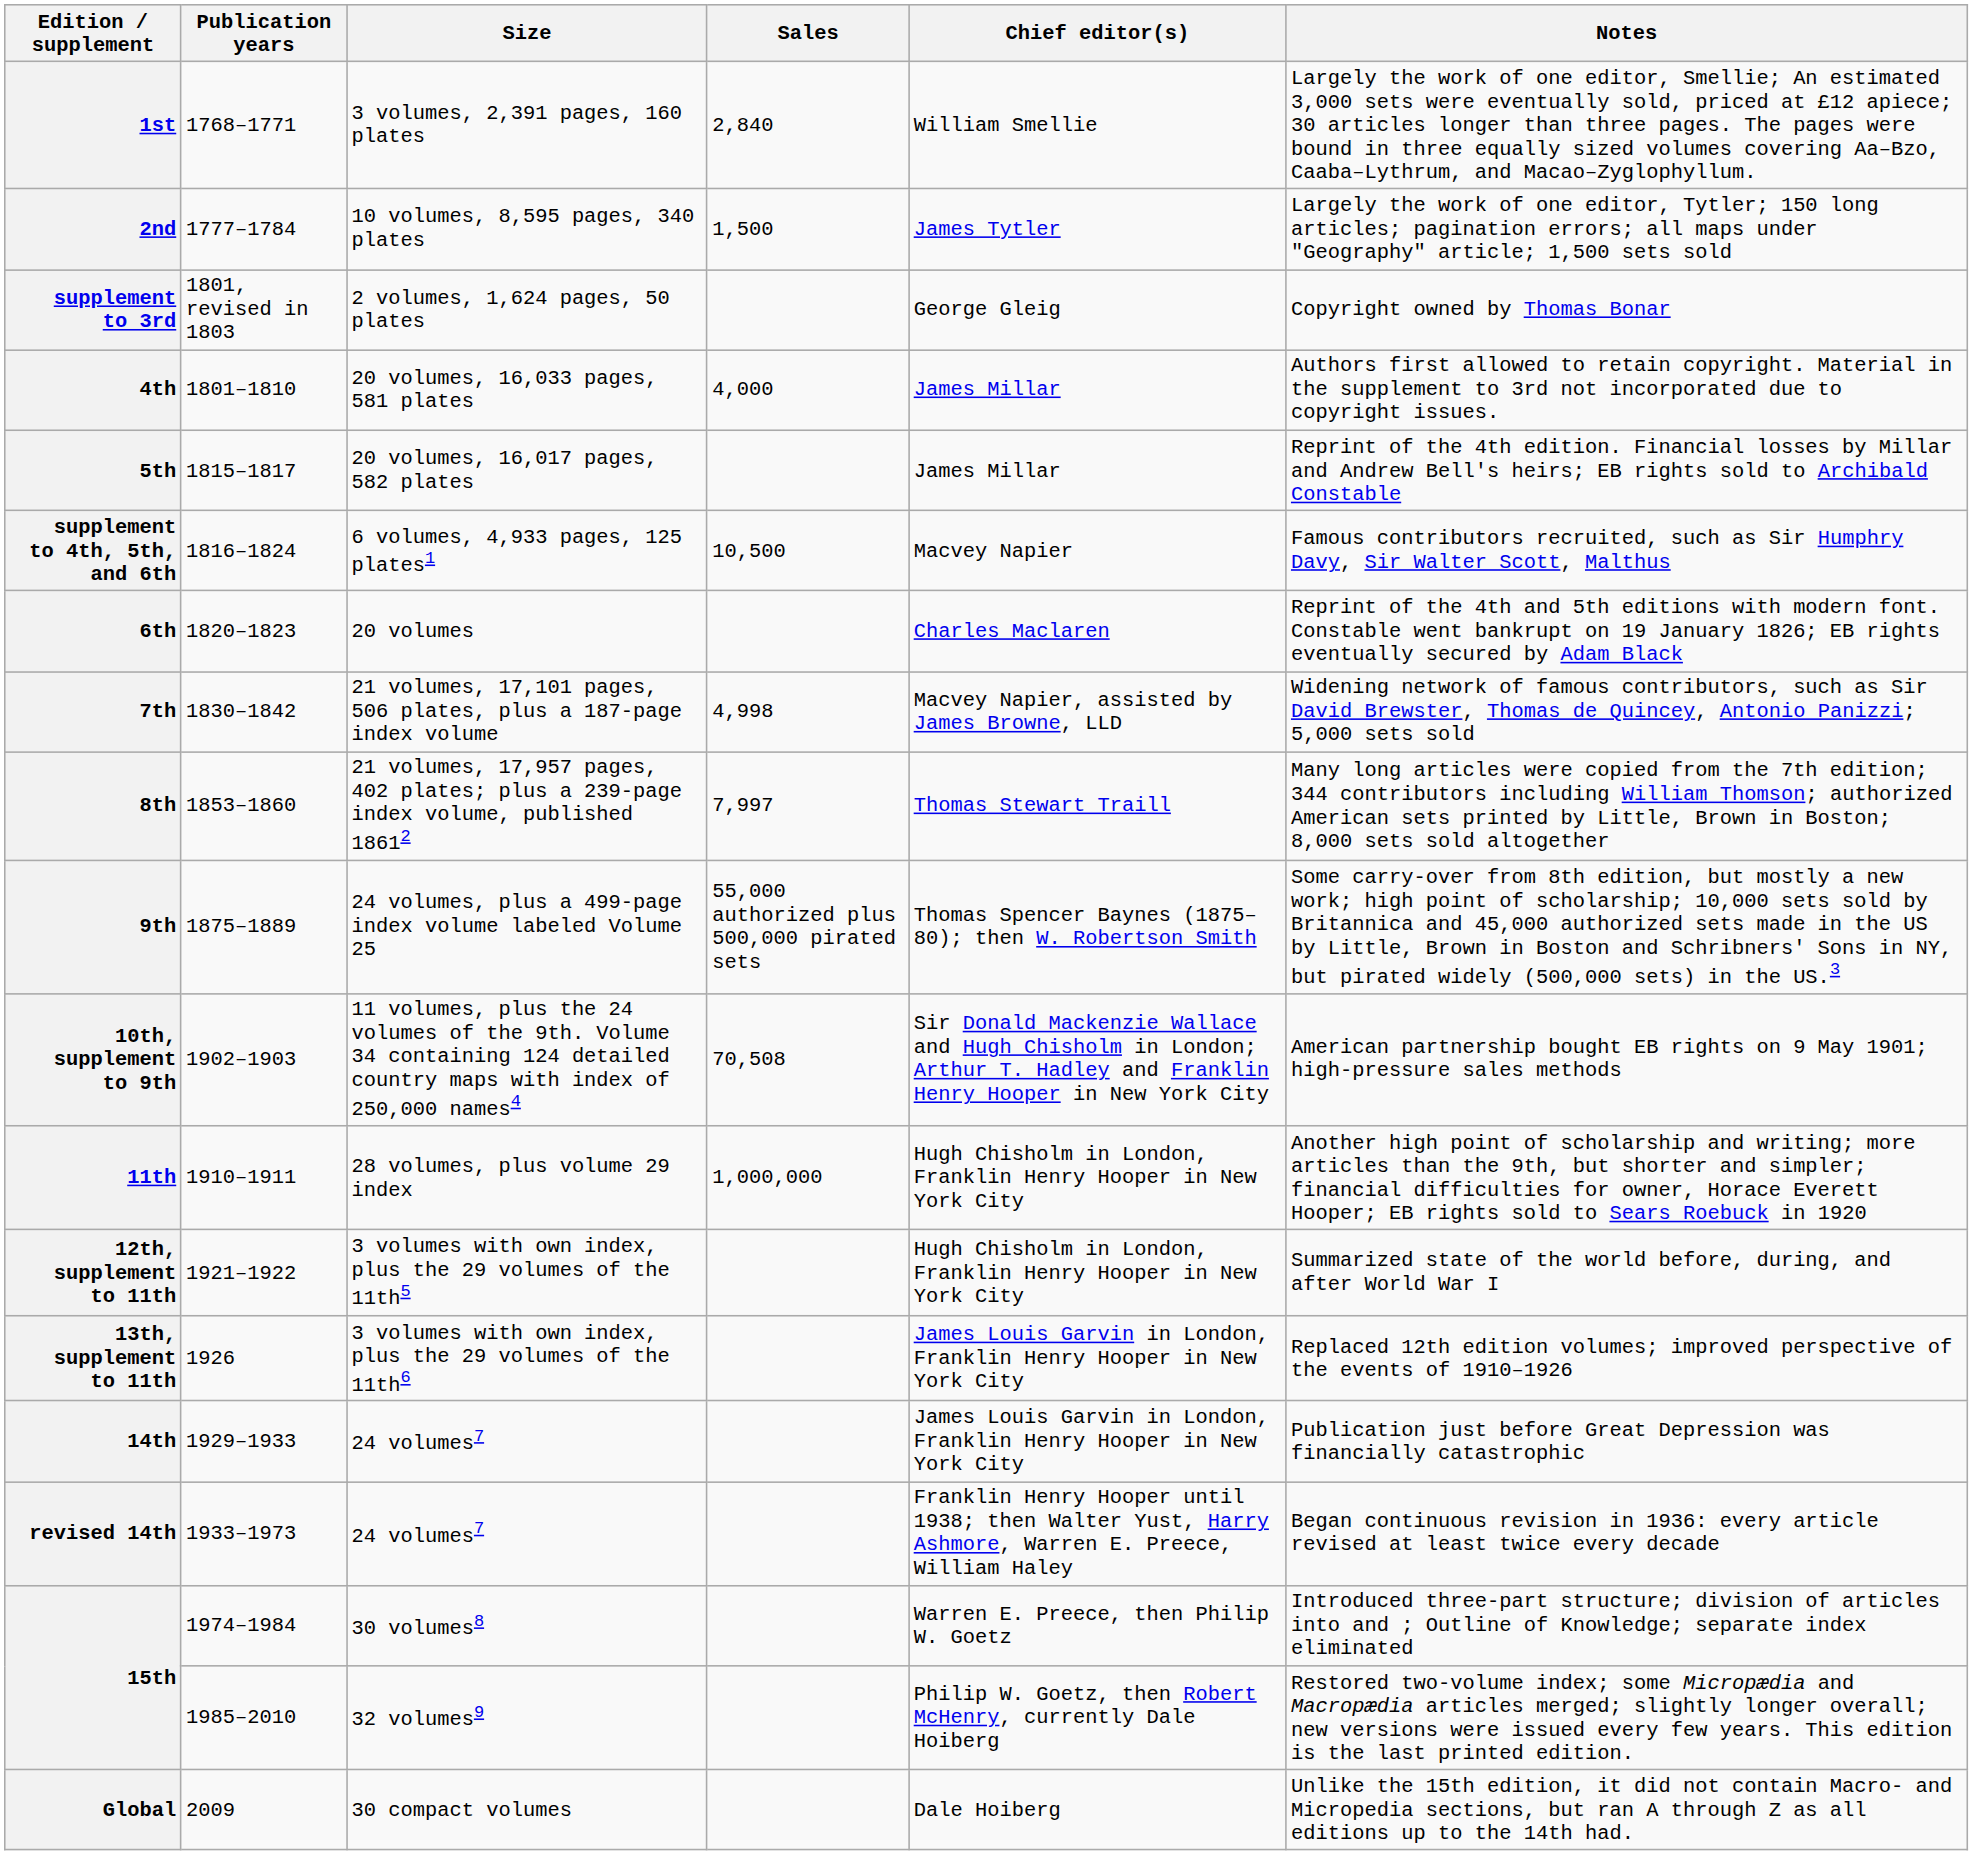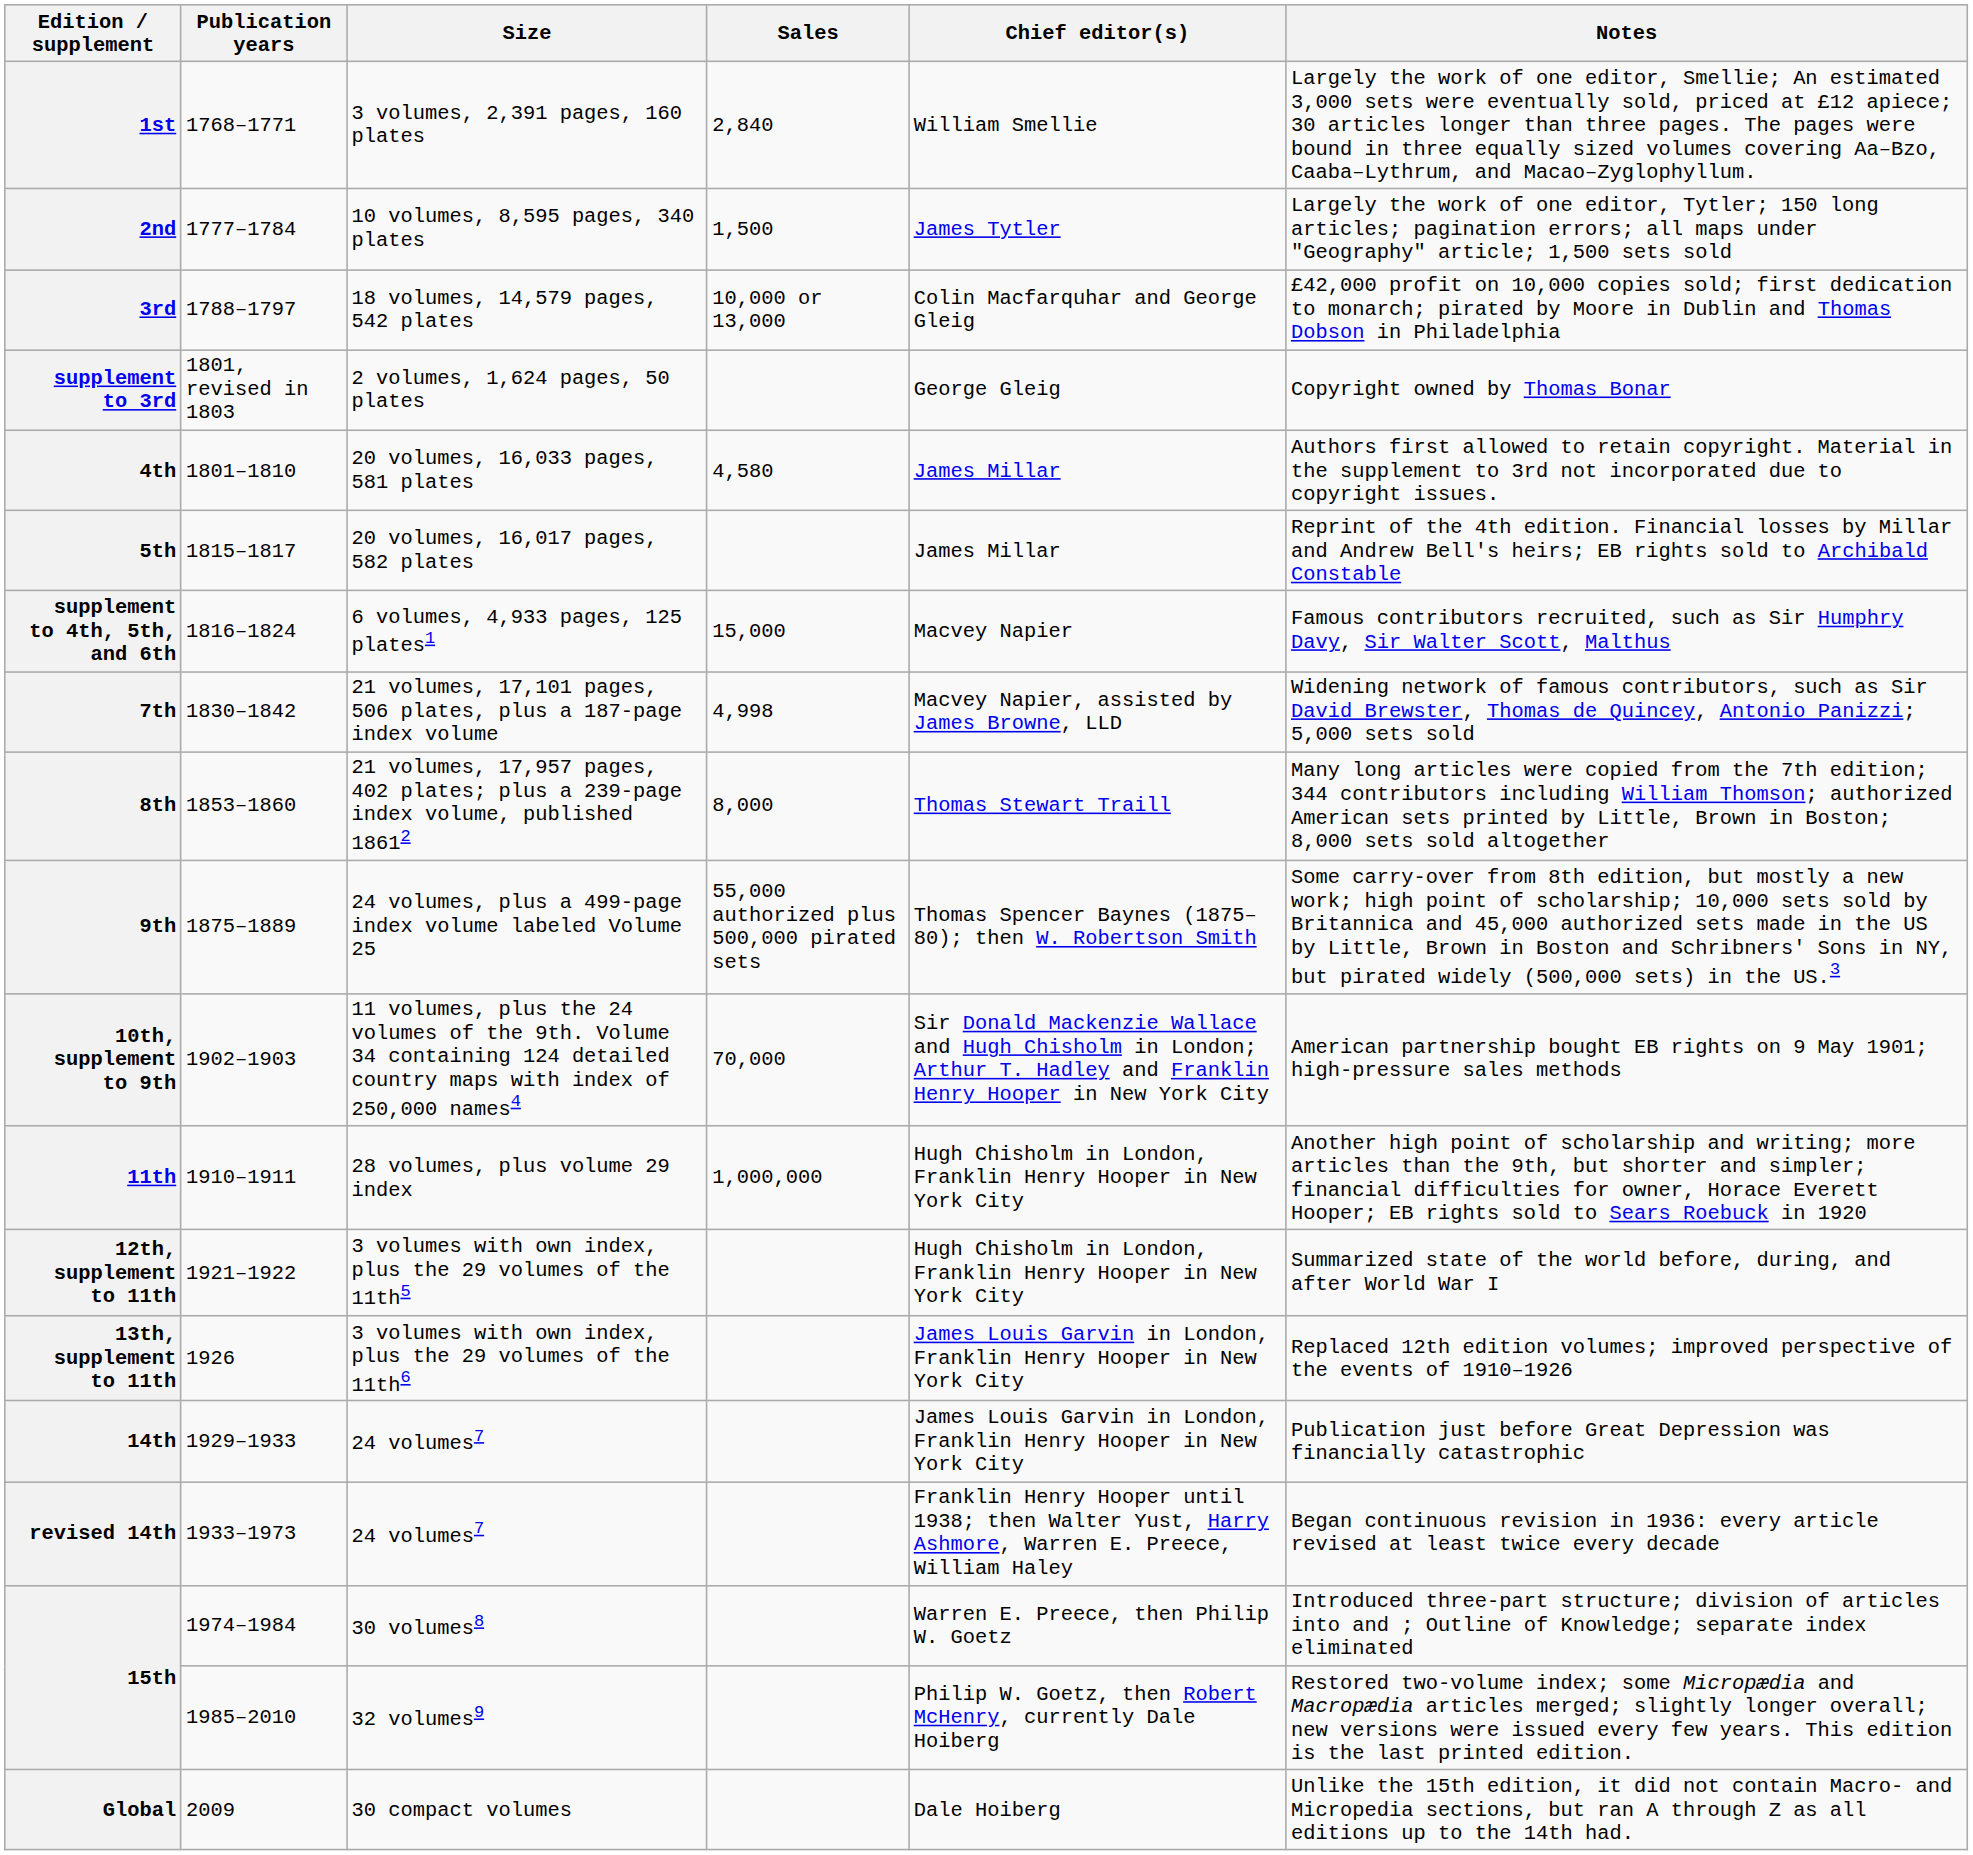 <table class="wikitable plainrowheaders">
 <tr>
 <th scope="col" abbr="Edition">Edition / supplement</th>
 <th scope="col" abbr="Publication">Publication years</th>
 <th scope="col">Size</th>
 <th scope="col">Sales</th>
 <th scope="col" abbr="Editor">Chief editor(s)</th>
 <th scope="col">Notes</th>
 </tr>
 <tr>
 <th style="text-align:right;"><a href='#'>1st</a></th>
 <td>1768–1771</td>
 <td>3 volumes, 2,391 pages, 160 plates</td>
 <td>2,840</td>
 <td>William Smellie</td>
 <td>Largely the work of one editor, Smellie; An estimated 3,000 sets were eventually sold, priced at £12 apiece; 30 articles longer than three pages. The pages were bound in three equally sized volumes covering Aa–Bzo, Caaba–Lythrum, and Macao–Zyglophyllum.</td>
 </tr>
 <tr>
 <th style="text-align:right;"><a href='#'>2nd</a></th>
 <td>1777–1784</td>
 <td>10 volumes, 8,595 pages, 340 plates</td>
 <td>1,500</td>
 <td><a href='#'>James Tytler</a></td>
 <td>Largely the work of one editor, Tytler; 150 long articles; pagination errors; all maps under "Geography" article; 1,500 sets sold</td>
 </tr>
 <tr>
+<th style="text-align:right;"><a href='#'>3rd</a></th>
+<td>1788–1797</td>
+<td>18 volumes, 14,579 pages, 542 plates</td>
+<td>10,000 or 13,000</td>
+<td>Colin Macfarquhar and George Gleig</td>
+<td>£42,000 profit on 10,000 copies sold; first dedication to monarch; pirated by Moore in Dublin and <a href='#'>Thomas Dobson</a> in Philadelphia</td>
+</tr>
+<tr>
 <th style="text-align:right;"><a href='#'>supplement to 3rd</a></th>
 <td>1801, revised in 1803</td>
 <td>2 volumes, 1,624 pages, 50 plates</td>
 <td></td>
 <td>George Gleig</td>
 <td>Copyright owned by <a href='#'>Thomas Bonar</a></td>
 </tr>
 <tr>
 <th style="text-align:right;">4th</th>
 <td>1801–1810</td>
 <td>20 volumes, 16,033 pages, 581 plates</td>
-<td>4,000</td>
+<td>4,580</td>
 <td><a href='#'>James Millar</a></td>
 <td>Authors first allowed to retain copyright. Material in the supplement to 3rd not incorporated due to copyright issues.</td>
 </tr>
 <tr>
 <th style="text-align:right;">5th</th>
 <td>1815–1817</td>
 <td>20 volumes, 16,017 pages, 582 plates</td>
 <td></td>
 <td>James Millar</td>
 <td>Reprint of the 4th edition. Financial losses by Millar and Andrew Bell's heirs; EB rights sold to <a href='#'>Archibald Constable</a></td>
 </tr>
 <tr>
 <th style="text-align:right;">supplement to 4th, 5th, and 6th</th>
 <td>1816–1824</td>
 <td>6 volumes, 4,933 pages, 125 plates<sup><a href='#'>1</a></sup></td>
-<td>10,500</td>
+<td>15,000</td>
 <td>Macvey Napier</td>
 <td>Famous contributors recruited, such as Sir <a href='#'>Humphry Davy</a>, <a href='#'>Sir Walter Scott</a>, <a href='#'>Malthus</a></td>
-</tr>
-<tr>
-<th style="text-align:right;">6th</th>
-<td>1820–1823</td>
-<td>20 volumes</td>
-<td></td>
-<td><a href='#'>Charles Maclaren</a></td>
-<td>Reprint of the 4th and 5th editions with modern font. Constable went bankrupt on 19 January 1826; EB rights eventually secured by <a href='#'>Adam Black</a></td>
 </tr>
 <tr>
 <th style="text-align:right;">7th</th>
 <td>1830–1842</td>
 <td>21 volumes, 17,101 pages, 506 plates, plus a 187-page index volume</td>
 <td>4,998</td>
 <td>Macvey Napier, assisted by <a href='#'>James Browne</a>, LLD</td>
 <td>Widening network of famous contributors, such as Sir <a href='#'>David Brewster</a>, <a href='#'>Thomas de Quincey</a>, <a href='#'>Antonio Panizzi</a>; 5,000 sets sold</td>
 </tr>
 <tr>
 <th style="text-align:right;">8th</th>
 <td>1853–1860</td>
 <td>21 volumes, 17,957 pages, 402 plates; plus a 239-page index volume, published 1861<sup><a href='#'>2</a></sup></td>
-<td>7,997</td>
+<td>8,000</td>
 <td><a href='#'>Thomas Stewart Traill</a></td>
 <td>Many long articles were copied from the 7th edition; 344 contributors including <a href='#'>William Thomson</a>; authorized American sets printed by Little, Brown in Boston; 8,000 sets sold altogether</td>
 </tr>
 <tr>
 <th style="text-align:right;">9th</th>
 <td>1875–1889</td>
 <td>24 volumes, plus a 499-page index volume labeled Volume 25</td>
 <td>55,000 authorized plus 500,000 pirated sets</td>
 <td>Thomas Spencer Baynes (1875–80); then <a href='#'>W. Robertson Smith</a></td>
 <td>Some carry-over from 8th edition, but mostly a new work; high point of scholarship; 10,000 sets sold by Britannica and 45,000 authorized sets made in the US by Little, Brown in Boston and Schribners' Sons in NY, but pirated widely (500,000 sets) in the US.<sup><a href='#'>3</a></sup></td>
 </tr>
 <tr>
 <th style="text-align:right;">10th,<br>supplement to 9th</th>
 <td>1902–1903</td>
 <td>11 volumes, plus the 24 volumes of the 9th. Volume 34 containing 124 detailed country maps with index of 250,000 names<sup><a href='#'>4</a></sup></td>
-<td>70,508</td>
+<td>70,000</td>
 <td>Sir <a href='#'>Donald Mackenzie Wallace</a> and <a href='#'>Hugh Chisholm</a> in London; <a href='#'>Arthur T. Hadley</a> and <a href='#'>Franklin Henry Hooper</a> in New York City</td>
 <td>American partnership bought EB rights on 9 May 1901; high-pressure sales methods</td>
 </tr>
 <tr>
 <th style="text-align:right;"><a href='#'>11th</a></th>
 <td>1910–1911</td>
 <td>28 volumes, plus volume 29 index</td>
 <td>1,000,000</td>
 <td>Hugh Chisholm in London, Franklin Henry Hooper in New York City</td>
 <td>Another high point of scholarship and writing; more articles than the 9th, but shorter and simpler; financial difficulties for owner, Horace Everett Hooper; EB rights sold to <a href='#'>Sears Roebuck</a> in 1920</td>
 </tr>
 <tr>
 <th style="text-align:right;">12th,<br>supplement to 11th</th>
 <td>1921–1922</td>
 <td>3 volumes with own index, plus the 29 volumes of the 11th<sup><a href='#'>5</a></sup></td>
 <td></td>
 <td>Hugh Chisholm in London, Franklin Henry Hooper in New York City</td>
 <td>Summarized state of the world before, during, and after World War I</td>
 </tr>
 <tr>
 <th style="text-align:right;">13th,<br>supplement to 11th</th>
 <td>1926</td>
 <td>3 volumes with own index, plus the 29 volumes of the 11th<sup><a href='#'>6</a></sup></td>
 <td></td>
 <td><a href='#'>James Louis Garvin</a> in London, Franklin Henry Hooper in New York City</td>
 <td>Replaced 12th edition volumes; improved perspective of the events of 1910–1926</td>
 </tr>
 <tr>
 <th style="text-align:right;">14th</th>
 <td>1929–1933</td>
 <td>24 volumes<sup><a href='#'>7</a></sup></td>
 <td></td>
 <td>James Louis Garvin in London, Franklin Henry Hooper in New York City</td>
 <td>Publication just before Great Depression was financially catastrophic</td>
 </tr>
 <tr>
 <th style="text-align:right;">revised 14th</th>
 <td>1933–1973</td>
 <td>24 volumes<sup><a href='#'>7</a></sup></td>
 <td></td>
 <td>Franklin Henry Hooper until 1938; then Walter Yust, <a href='#'>Harry Ashmore</a>, Warren E. Preece, William Haley</td>
 <td>Began continuous revision in 1936: every article revised at least twice every decade</td>
 </tr>
 <tr>
 <th style="text-align:right;" rowspan="2">15th</th>
 <td>1974–1984</td>
 <td>30 volumes<sup><a href='#'>8</a></sup></td>
 <td></td>
 <td>Warren E. Preece, then Philip W. Goetz</td>
 <td>Introduced three-part structure; division of articles into  and ;  Outline of Knowledge; separate index eliminated</td>
 </tr>
 <tr>
 <td>1985–2010</td>
 <td>32 volumes<sup><a href='#'>9</a></sup></td>
 <td></td>
 <td>Philip W. Goetz, then <a href='#'>Robert McHenry</a>, currently Dale Hoiberg</td>
 <td>Restored two-volume index; some <em>Micropædia</em> and <em>Macropædia</em> articles merged; slightly longer overall; new versions were issued every few years. This edition is the last printed edition.</td>
 </tr>
 <tr>
 <th style="text-align:right;">Global</th>
 <td>2009</td>
 <td>30 compact volumes</td>
 <td></td>
 <td>Dale Hoiberg</td>
 <td>Unlike the 15th edition, it did not contain Macro- and Micropedia sections, but ran A through Z as all editions up to the 14th had.</td>
 </tr>
 </table>
